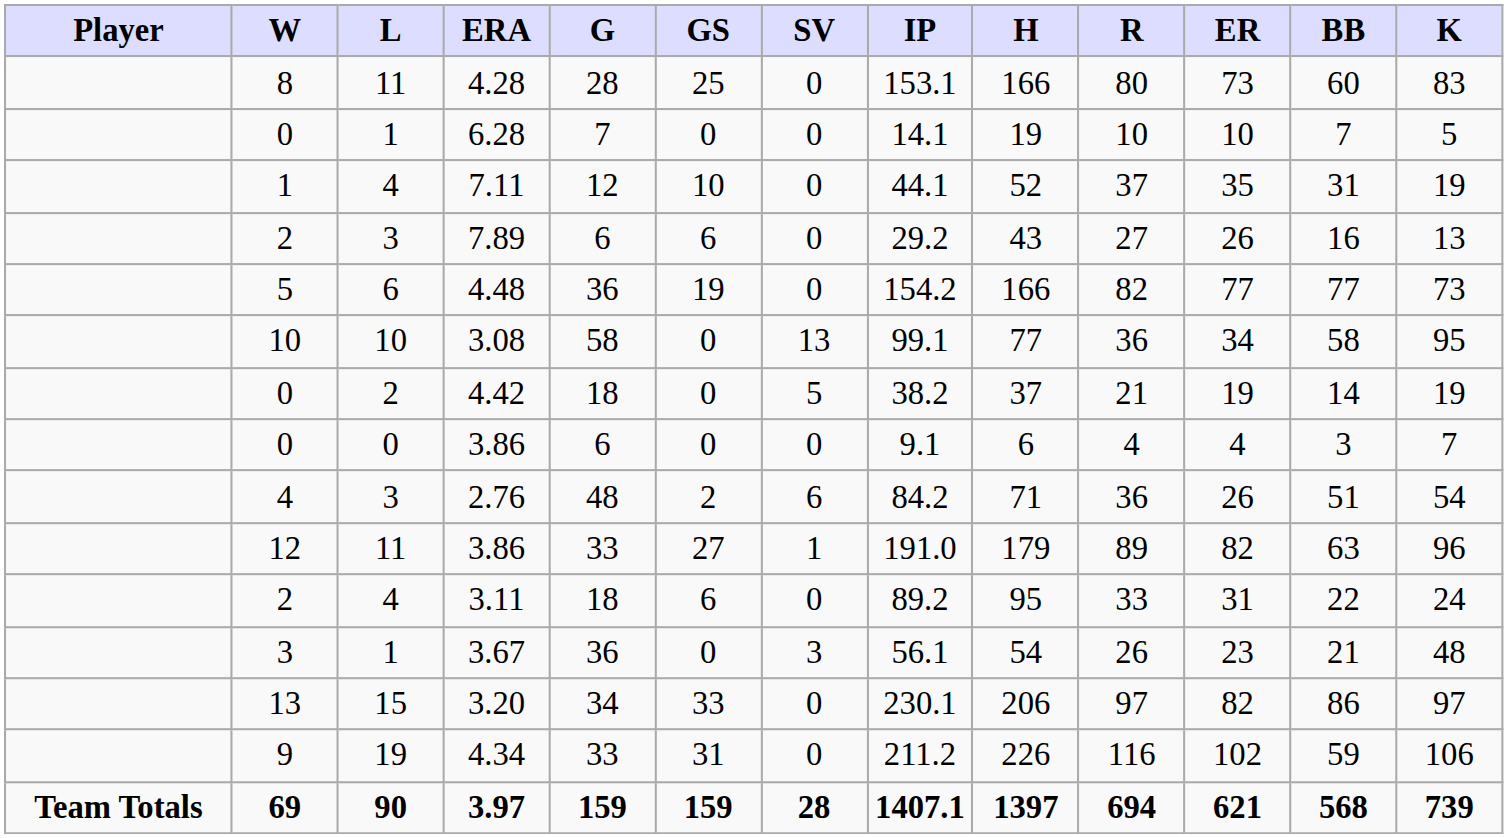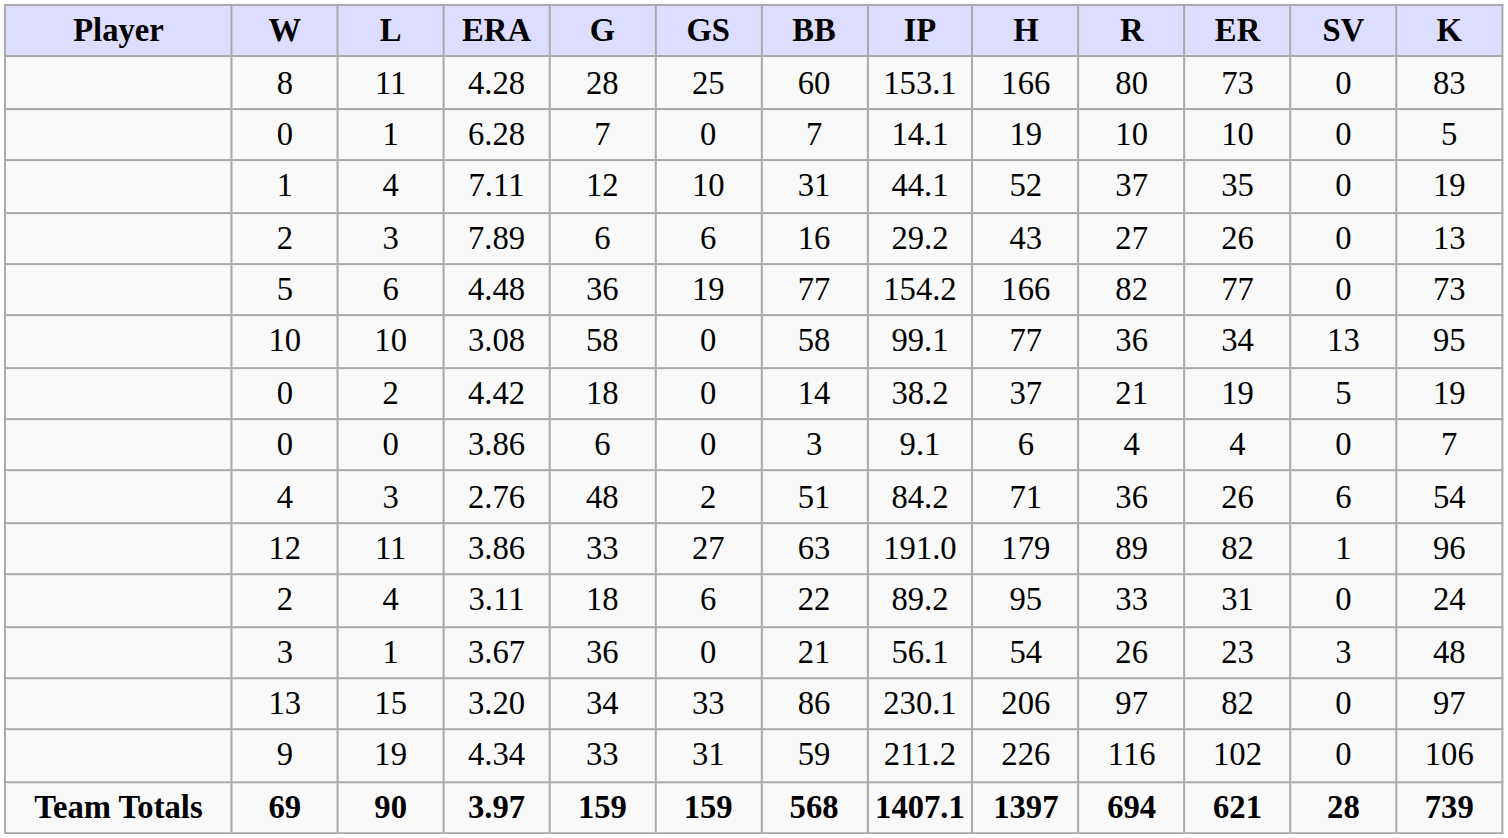 <table class="wikitable" style="text-align:center;">
 <tr>
 <th style="background:#ddf; width:15%;"><strong>Player</strong></th>
 <th style="background:#ddf; width:7%;"><strong>W</strong></th>
 <th style="background:#ddf; width:7%;"><strong>L</strong></th>
 <th style="background:#ddf; width:7%;"><strong>ERA</strong></th>
 <th style="background:#ddf; width:7%;"><strong>G</strong></th>
 <th style="background:#ddf; width:7%;"><strong>GS</strong></th>
-<th style="background:#ddf; width:7%;"><strong>SV</strong></th>
+<th style="background:#ddf; width:7%;"><strong>BB</strong></th>
 <th style="background:#ddf; width:7%;"><strong>IP</strong></th>
 <th style="background:#ddf; width:7%;"><strong>H</strong></th>
 <th style="background:#ddf; width:7%;"><strong>R</strong></th>
 <th style="background:#ddf; width:7%;"><strong>ER</strong></th>
-<th style="background:#ddf; width:7%;"><strong>BB</strong></th>
+<th style="background:#ddf; width:7%;"><strong>SV</strong></th>
 <th style="background:#ddf; width:7%;"><strong>K</strong></th>
 </tr>
 <tr>
 <td align=left></td>
 <td>8</td>
 <td>11</td>
 <td>4.28</td>
 <td>28</td>
 <td>25</td>
-<td>0</td>
+<td>60</td>
 <td>153.1</td>
 <td>166</td>
 <td>80</td>
 <td>73</td>
-<td>60</td>
+<td>0</td>
 <td>83</td>
 </tr>
 <tr>
 <td align=left></td>
 <td>0</td>
 <td>1</td>
 <td>6.28</td>
 <td>7</td>
 <td>0</td>
-<td>0</td>
+<td>7</td>
 <td>14.1</td>
 <td>19</td>
 <td>10</td>
 <td>10</td>
-<td>7</td>
+<td>0</td>
 <td>5</td>
 </tr>
 <tr>
 <td align=left></td>
 <td>1</td>
 <td>4</td>
 <td>7.11</td>
 <td>12</td>
 <td>10</td>
-<td>0</td>
+<td>31</td>
 <td>44.1</td>
 <td>52</td>
 <td>37</td>
 <td>35</td>
-<td>31</td>
+<td>0</td>
 <td>19</td>
 </tr>
 <tr>
 <td align=left></td>
 <td>2</td>
 <td>3</td>
 <td>7.89</td>
 <td>6</td>
 <td>6</td>
-<td>0</td>
+<td>16</td>
 <td>29.2</td>
 <td>43</td>
 <td>27</td>
 <td>26</td>
-<td>16</td>
+<td>0</td>
 <td>13</td>
 </tr>
 <tr>
 <td align=left></td>
 <td>5</td>
 <td>6</td>
 <td>4.48</td>
 <td>36</td>
 <td>19</td>
-<td>0</td>
+<td>77</td>
 <td>154.2</td>
 <td>166</td>
 <td>82</td>
 <td>77</td>
-<td>77</td>
+<td>0</td>
 <td>73</td>
 </tr>
 <tr>
 <td align=left></td>
 <td>10</td>
 <td>10</td>
 <td>3.08</td>
 <td>58</td>
 <td>0</td>
-<td>13</td>
+<td>58</td>
 <td>99.1</td>
 <td>77</td>
 <td>36</td>
 <td>34</td>
-<td>58</td>
+<td>13</td>
 <td>95</td>
 </tr>
 <tr>
 <td align=left></td>
 <td>0</td>
 <td>2</td>
 <td>4.42</td>
 <td>18</td>
 <td>0</td>
-<td>5</td>
+<td>14</td>
 <td>38.2</td>
 <td>37</td>
 <td>21</td>
 <td>19</td>
-<td>14</td>
+<td>5</td>
 <td>19</td>
 </tr>
 <tr>
 <td align=left></td>
 <td>0</td>
 <td>0</td>
 <td>3.86</td>
 <td>6</td>
 <td>0</td>
-<td>0</td>
+<td>3</td>
 <td>9.1</td>
 <td>6</td>
 <td>4</td>
 <td>4</td>
-<td>3</td>
+<td>0</td>
 <td>7</td>
 </tr>
 <tr>
 <td align=left></td>
 <td>4</td>
 <td>3</td>
 <td>2.76</td>
 <td>48</td>
 <td>2</td>
-<td>6</td>
+<td>51</td>
 <td>84.2</td>
 <td>71</td>
 <td>36</td>
 <td>26</td>
-<td>51</td>
+<td>6</td>
 <td>54</td>
 </tr>
 <tr>
 <td align=left></td>
 <td>12</td>
 <td>11</td>
 <td>3.86</td>
 <td>33</td>
 <td>27</td>
-<td>1</td>
+<td>63</td>
 <td>191.0</td>
 <td>179</td>
 <td>89</td>
 <td>82</td>
-<td>63</td>
+<td>1</td>
 <td>96</td>
 </tr>
 <tr>
 <td align=left></td>
 <td>2</td>
 <td>4</td>
 <td>3.11</td>
 <td>18</td>
 <td>6</td>
-<td>0</td>
+<td>22</td>
 <td>89.2</td>
 <td>95</td>
 <td>33</td>
 <td>31</td>
-<td>22</td>
+<td>0</td>
 <td>24</td>
 </tr>
 <tr>
 <td align=left></td>
 <td>3</td>
 <td>1</td>
 <td>3.67</td>
 <td>36</td>
 <td>0</td>
-<td>3</td>
+<td>21</td>
 <td>56.1</td>
 <td>54</td>
 <td>26</td>
 <td>23</td>
-<td>21</td>
+<td>3</td>
 <td>48</td>
 </tr>
 <tr>
 <td align=left></td>
 <td>13</td>
 <td>15</td>
 <td>3.20</td>
 <td>34</td>
 <td>33</td>
-<td>0</td>
+<td>86</td>
 <td>230.1</td>
 <td>206</td>
 <td>97</td>
 <td>82</td>
-<td>86</td>
+<td>0</td>
 <td>97</td>
 </tr>
 <tr>
 <td align=left></td>
 <td>9</td>
 <td>19</td>
 <td>4.34</td>
 <td>33</td>
 <td>31</td>
-<td>0</td>
+<td>59</td>
 <td>211.2</td>
 <td>226</td>
 <td>116</td>
 <td>102</td>
-<td>59</td>
+<td>0</td>
 <td>106</td>
 </tr>
 <tr class="sortbottom">
 <td><strong>Team Totals</strong></td>
 <td><strong>69</strong></td>
 <td><strong>90</strong></td>
 <td><strong>3.97</strong></td>
 <td><strong>159</strong></td>
 <td><strong>159</strong></td>
-<td><strong>28</strong></td>
+<td><strong>568</strong></td>
 <td><strong>1407.1</strong></td>
 <td><strong>1397</strong></td>
 <td><strong>694</strong></td>
 <td><strong>621</strong></td>
-<td><strong>568</strong></td>
+<td><strong>28</strong></td>
 <td><strong>739</strong></td>
 </tr>
 </table>
